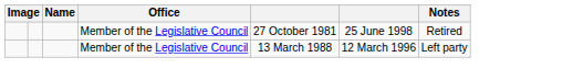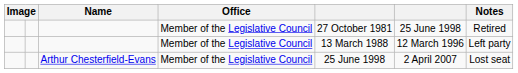 <table class="wikitable" style="text-align:center" "width:100%">
 <tr>
 <th colspan=2>Image</th>
 <th>Name<br></th>
 <th>Office</th>
 <th></th>
 <th></th>
 <th>Notes</th>
 </tr>
 <tr>
 <td> </td>
 <td></td>
 <td><br></td>
 <td>Member of the <a href='#'>Legislative Council</a></td>
 <td>27 October 1981</td>
 <td>25 June 1998</td>
 <td>Retired</td>
 </tr>
 <tr>
 <td> </td>
 <td></td>
 <td><br></td>
 <td>Member of the <a href='#'>Legislative Council</a></td>
 <td>13 March 1988</td>
 <td>12 March 1996</td>
 <td>Left party</td>
 </tr>
+<tr>
+<td> </td>
+<td></td>
+<td><a href='#'>Arthur Chesterfield-Evans</a><br></td>
+<td>Member of the <a href='#'>Legislative Council</a></td>
+<td>25 June 1998</td>
+<td>2 April 2007</td>
+<td>Lost seat</td>
+</tr>
 </table>
